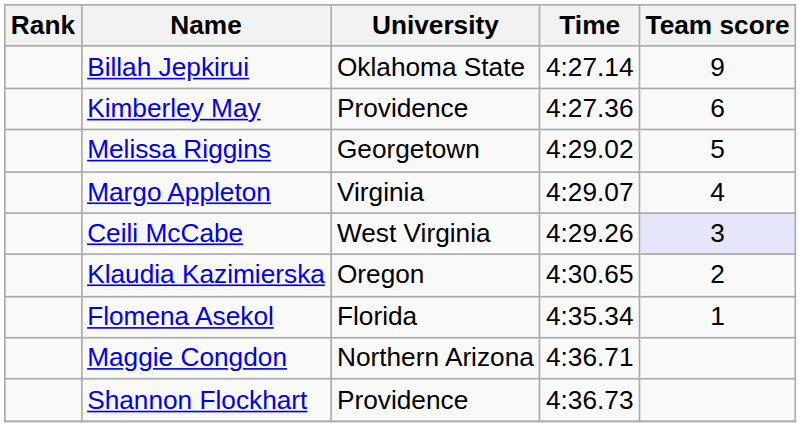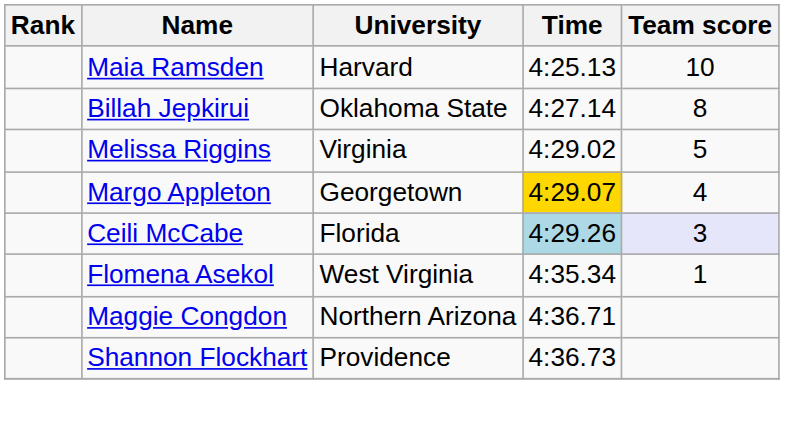 <table class="wikitable sortable plainrowheaders" style="text-align:center">
 <tr>
 <th scope="col">Rank</th>
 <th scope="col">Name</th>
 <th scope="col">University</th>
 <th scope="col">Time</th>
 <th scope="col">Team score</th>
 </tr>
 <tr>
 <td></td>
+<td align=left> <a href='#'>Maia Ramsden</a></td>
+<td align=left>Harvard</td>
+<td>4:25.13</td>
+<td>10</td>
+</tr>
+<tr>
+<td></td>
 <td align=left> <a href='#'>Billah Jepkirui</a></td>
 <td align=left>Oklahoma State</td>
 <td>4:27.14</td>
-<td>9</td>
-</tr>
-<tr>
-<td></td>
-<td align=left> <a href='#'>Kimberley May</a></td>
-<td align=left>Providence</td>
-<td>4:27.36</td>
-<td>6</td>
+<td>8</td>
 </tr>
 <tr>
 <td></td>
 <td align=left> <a href='#'>Melissa Riggins</a></td>
-<td align=left>Georgetown</td>
+<td align=left>Virginia</td>
 <td>4:29.02</td>
 <td>5</td>
 </tr>
 <tr>
 <td></td>
 <td align=left> <a href='#'>Margo Appleton</a></td>
-<td align=left>Virginia</td>
-<td>4:29.07</td>
+<td align=left>Georgetown</td>
+<td style="background: gold;">4:29.07</td>
 <td>4</td>
 </tr>
 <tr>
 <td></td>
 <td align=left> <a href='#'>Ceili McCabe</a></td>
-<td align=left>West Virginia</td>
-<td>4:29.26</td>
+<td align=left>Florida</td>
+<td style="background: lightblue;">4:29.26</td>
 <td style="background: lavender;">3</td>
 </tr>
 <tr>
 <td></td>
-<td align=left> <a href='#'>Klaudia Kazimierska</a></td>
-<td align=left>Oregon</td>
-<td>4:30.65</td>
-<td>2</td>
-</tr>
-<tr>
-<td></td>
 <td align=left> <a href='#'>Flomena Asekol</a></td>
-<td align=left>Florida</td>
+<td align=left>West Virginia</td>
 <td>4:35.34</td>
 <td>1</td>
 </tr>
 <tr>
 <td></td>
 <td align=left> <a href='#'>Maggie Congdon</a></td>
 <td align=left>Northern Arizona</td>
 <td>4:36.71</td>
 <td></td>
 </tr>
 <tr>
 <td></td>
 <td align=left> <a href='#'>Shannon Flockhart</a></td>
 <td align=left>Providence</td>
 <td>4:36.73</td>
 <td></td>
 </tr>
 <tr>
 </tr>
 </table>
